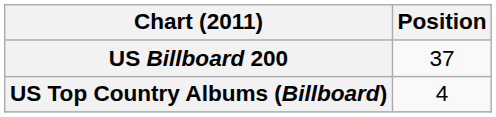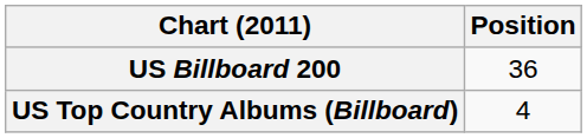 <table class="wikitable sortable plainrowheaders" style="text-align:center">
 <tr>
 <th scope="col">Chart (2011)</th>
 <th scope="col">Position</th>
 </tr>
 <tr>
 <th scope="row">US <em>Billboard</em> 200</th>
-<td>37</td>
+<td>36</td>
 </tr>
 <tr>
 <th scope="row">US Top Country Albums (<em>Billboard</em>)</th>
 <td>4</td>
 </tr>
 </table>
